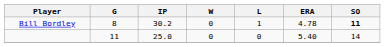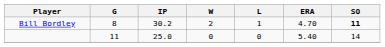 <table class="wikitable sortable">
 <tr>
 <th bgcolor="#DDDDFF" width="16%">Player</th>
 <th bgcolor="#DDDDFF" width="9%">G</th>
 <th bgcolor="#DDDDFF" width="9%">IP</th>
 <th bgcolor="#DDDDFF" width="9%">W</th>
 <th bgcolor="#DDDDFF" width="9%">L</th>
 <th bgcolor="#DDDDFF" width="9%">ERA</th>
 <th bgcolor="#DDDDFF" width="9%">SO</th>
 </tr>
 <tr align="center">
 <td><a href='#'>Bill Bordley</a></td>
 <td>8</td>
 <td>30.2</td>
-<td>0</td>
+<td>2</td>
 <td>1</td>
-<td>4.78</td>
+<td>4.70</td>
 <td><strong>11</strong></td>
 </tr>
 <tr align=center>
 <td></td>
 <td>11</td>
 <td>25.0</td>
 <td>0</td>
 <td>0</td>
 <td>5.40</td>
 <td>14</td>
 </tr>
 <tr align="center">
 </tr>
 </table>
